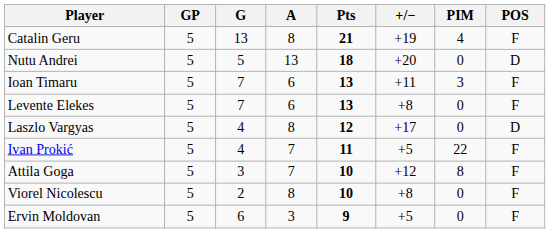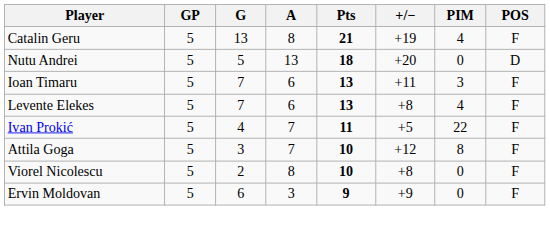 <table class="wikitable sortable" style="text-align:center;">
 <tr>
 <th width="175px">Player</th>
 <th width="50px">GP</th>
 <th width="50px">G</th>
 <th width="50px">A</th>
 <th width="60px">Pts</th>
 <th width="60px">+/−</th>
 <th width="50px">PIM</th>
 <th width="60px">POS</th>
 </tr>
 <tr>
 <td style="text-align:left;"> Catalin Geru</td>
 <td>5</td>
 <td>13</td>
 <td>8</td>
 <td><strong>21</strong></td>
 <td>+19</td>
 <td>4</td>
 <td>F</td>
 </tr>
 <tr>
 <td style="text-align:left;"> Nutu Andrei</td>
 <td>5</td>
 <td>5</td>
 <td>13</td>
 <td><strong>18</strong></td>
 <td>+20</td>
 <td>0</td>
 <td>D</td>
 </tr>
 <tr>
 <td style="text-align:left;"> Ioan Timaru</td>
 <td>5</td>
 <td>7</td>
 <td>6</td>
 <td><strong>13</strong></td>
 <td>+11</td>
 <td>3</td>
 <td>F</td>
 </tr>
 <tr>
 <td style="text-align:left;"> Levente Elekes</td>
 <td>5</td>
 <td>7</td>
 <td>6</td>
 <td><strong>13</strong></td>
 <td>+8</td>
-<td>0</td>
+<td>4</td>
 <td>F</td>
-</tr>
-<tr>
-<td style="text-align:left;"> Laszlo Vargyas</td>
-<td>5</td>
-<td>4</td>
-<td>8</td>
-<td><strong>12</strong></td>
-<td>+17</td>
-<td>0</td>
-<td>D</td>
 </tr>
 <tr>
 <td style="text-align:left;"> <a href='#'>Ivan Prokić</a></td>
 <td>5</td>
 <td>4</td>
 <td>7</td>
 <td><strong>11</strong></td>
 <td>+5</td>
 <td>22</td>
 <td>F</td>
 </tr>
 <tr>
 <td style="text-align:left;"> Attila Goga</td>
 <td>5</td>
 <td>3</td>
 <td>7</td>
 <td><strong>10</strong></td>
 <td>+12</td>
 <td>8</td>
 <td>F</td>
 </tr>
 <tr>
 <td style="text-align:left;"> Viorel Nicolescu</td>
 <td>5</td>
 <td>2</td>
 <td>8</td>
 <td><strong>10</strong></td>
 <td>+8</td>
 <td>0</td>
 <td>F</td>
 </tr>
 <tr>
 <td style="text-align:left;"> Ervin Moldovan</td>
 <td>5</td>
 <td>6</td>
 <td>3</td>
 <td><strong>9</strong></td>
-<td>+5</td>
+<td>+9</td>
 <td>0</td>
 <td>F</td>
 </tr>
 </table>
